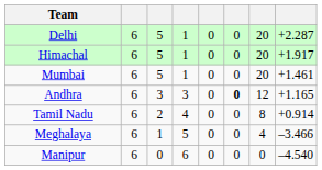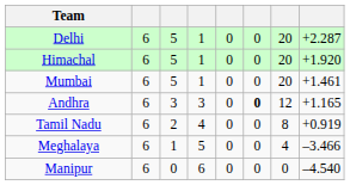 <table class="wikitable" style="text-align:center">
 <tr>
 <th style="width:140px;">Team</th>
 <th style="width:25px;"></th>
 <th style="width:25px;"></th>
 <th style="width:25px;"></th>
 <th style="width:25px;"></th>
 <th style="width:25px;"></th>
 <th style="width:25px;"></th>
 <th style="width:40px;"></th>
 </tr>
 <tr style="background:#cfc;">
 <td><a href='#'>Delhi</a></td>
 <td>6</td>
 <td>5</td>
 <td>1</td>
 <td>0</td>
 <td>0</td>
 <td>20</td>
 <td>+2.287</td>
 </tr>
 <tr style="background:#cfc;">
 <td><a href='#'>Himachal</a></td>
 <td>6</td>
 <td>5</td>
 <td>1</td>
 <td>0</td>
 <td>0</td>
 <td>20</td>
-<td>+1.917</td>
+<td>+1.920</td>
 </tr>
 <tr>
 <td><a href='#'>Mumbai</a></td>
 <td>6</td>
 <td>5</td>
 <td>1</td>
 <td>0</td>
 <td>0</td>
 <td>20</td>
 <td>+1.461</td>
 </tr>
 <tr>
 <td><a href='#'>Andhra</a></td>
 <td>6</td>
 <td>3</td>
 <td>3</td>
 <td>0</td>
 <td><strong>0</strong></td>
 <td>12</td>
 <td>+1.165</td>
 </tr>
 <tr>
 <td><a href='#'>Tamil Nadu</a></td>
 <td>6</td>
 <td>2</td>
 <td>4</td>
 <td>0</td>
 <td>0</td>
 <td>8</td>
-<td>+0.914</td>
+<td>+0.919</td>
 </tr>
 <tr>
 <td><a href='#'>Meghalaya</a></td>
 <td>6</td>
 <td>1</td>
 <td>5</td>
 <td>0</td>
 <td>0</td>
 <td>4</td>
 <td>–3.466</td>
 </tr>
 <tr>
 <td><a href='#'>Manipur</a></td>
 <td>6</td>
 <td>0</td>
 <td>6</td>
 <td>0</td>
 <td>0</td>
 <td>0</td>
 <td>–4.540</td>
 </tr>
 </table>
